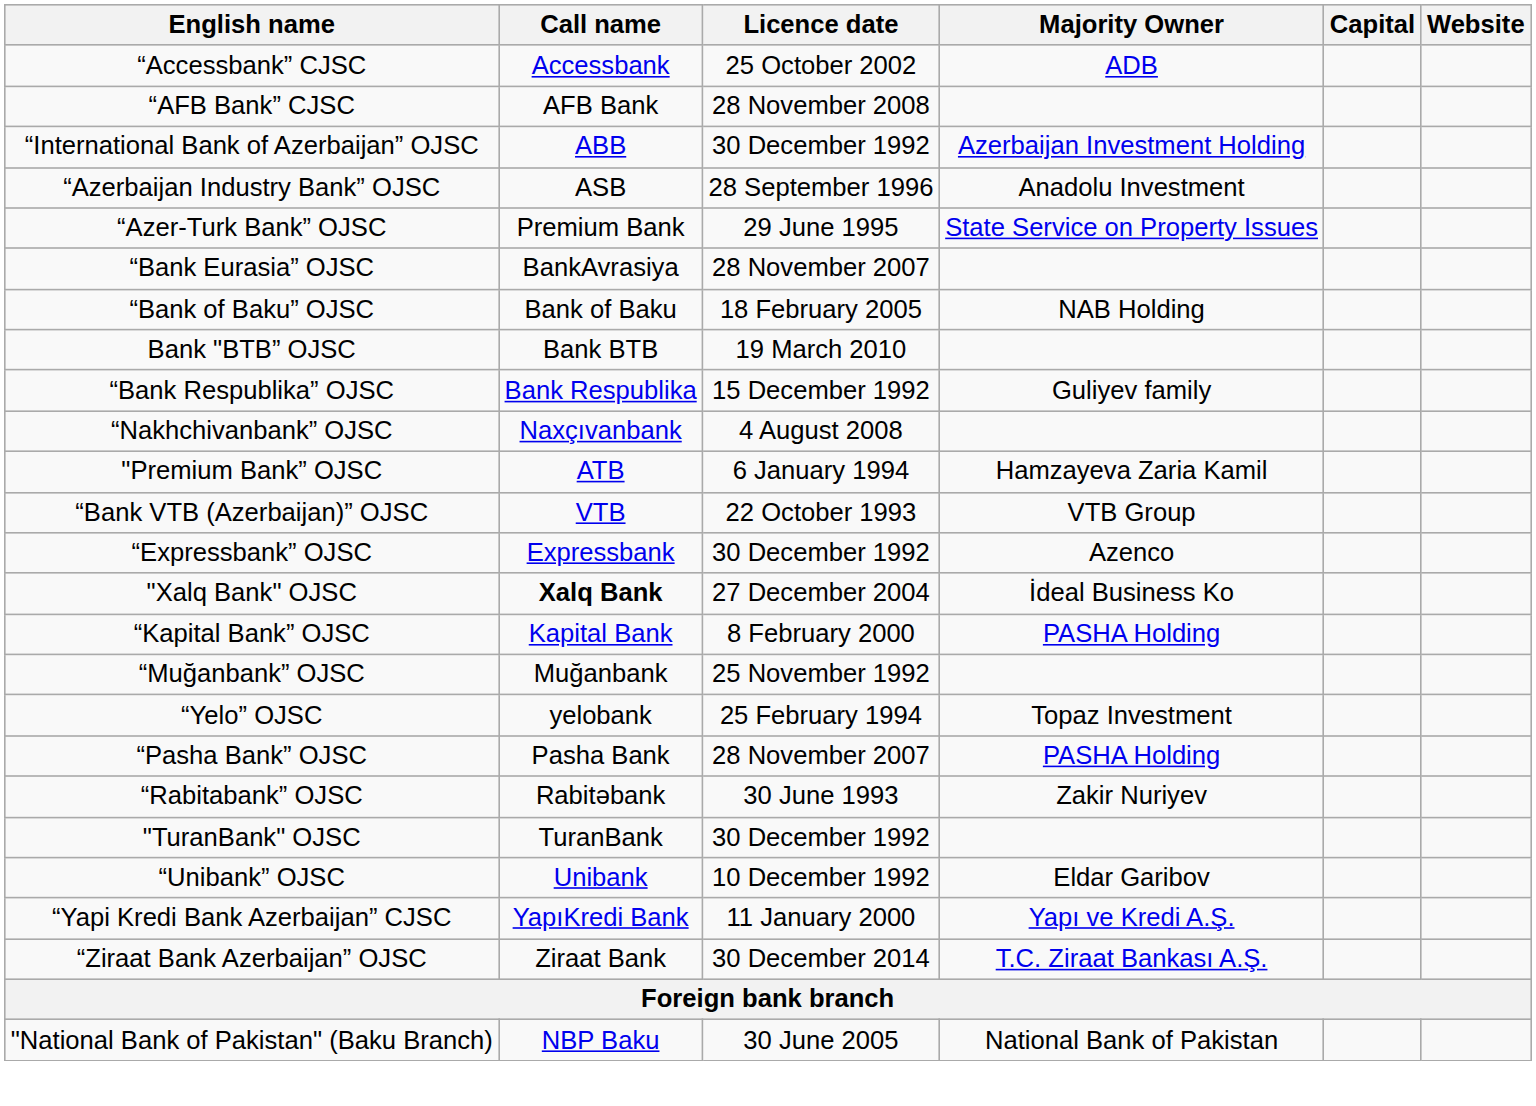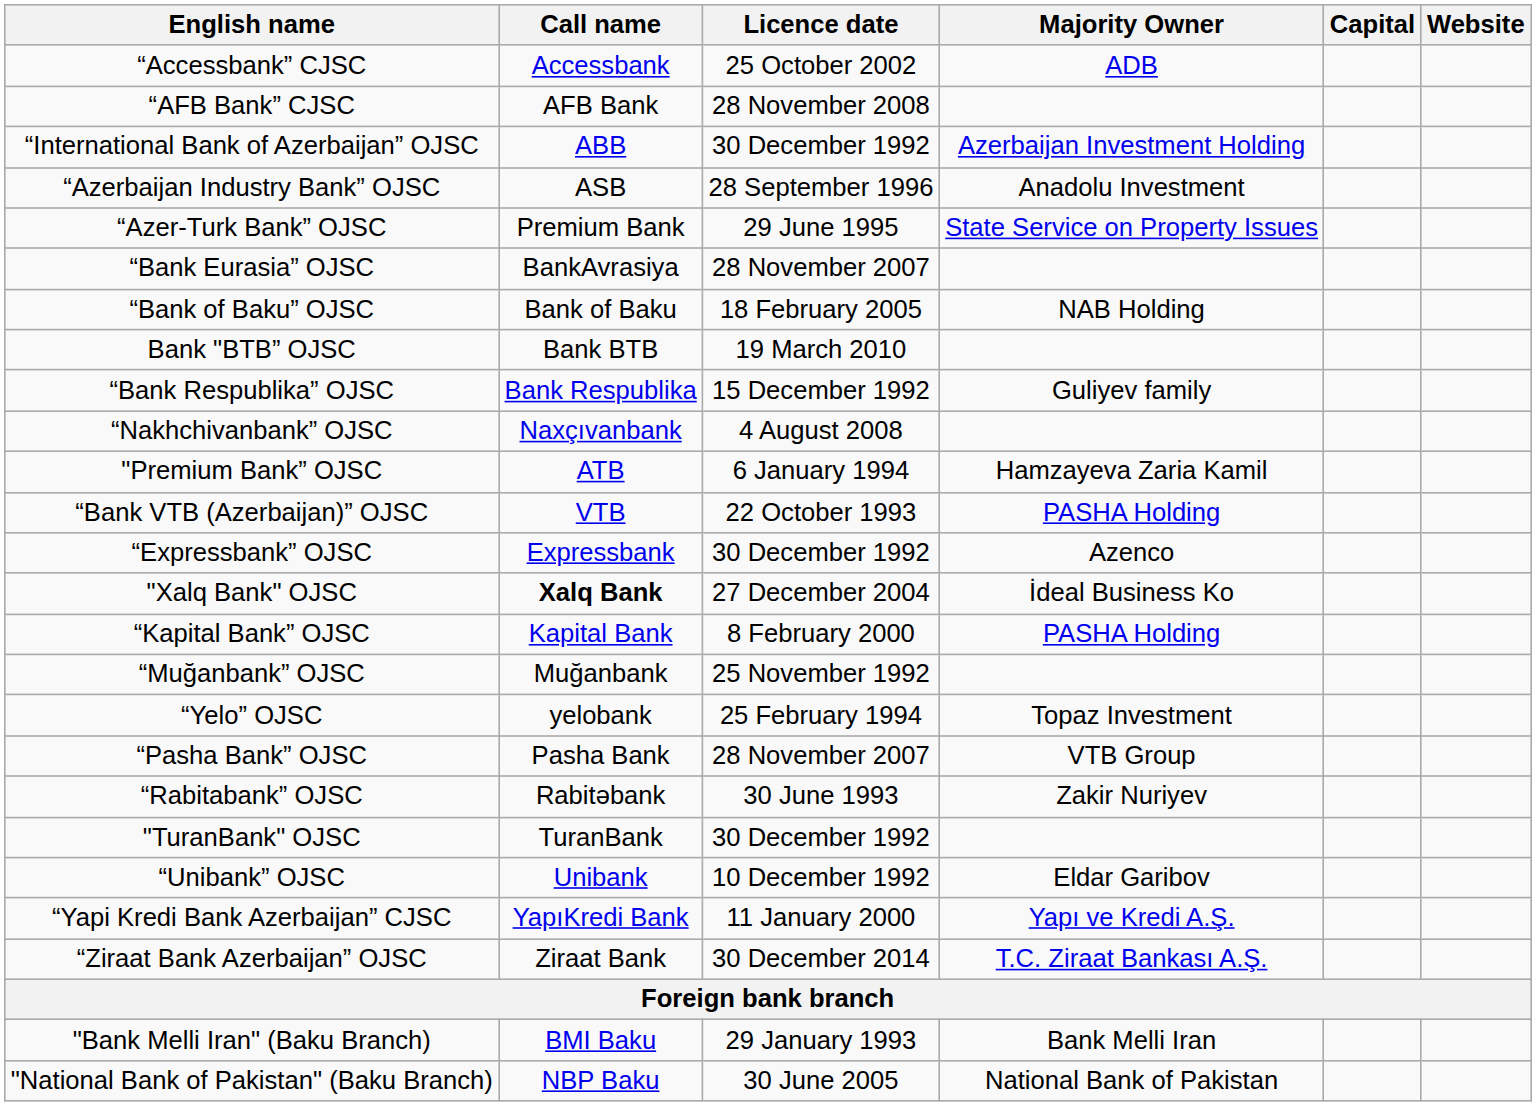 <table class="wikitable sortable" style="text-align:center">
 <tr>
 <th>English name</th>
 <th>Call name</th>
 <th>Licence date</th>
 <th>Majority Owner</th>
 <th>Capital</th>
 <th>Website</th>
 </tr>
 <tr>
 <td>“Accessbank” CJSC</td>
 <td><a href='#'>Accessbank</a></td>
 <td>25 October 2002</td>
 <td><a href='#'>ADB</a></td>
 <td></td>
 <td></td>
 </tr>
 <tr>
 <td>“AFB Bank” CJSC</td>
 <td>AFB Bank</td>
 <td>28 November 2008</td>
 <td></td>
 <td></td>
 <td></td>
 </tr>
 <tr>
 <td>“International Bank of Azerbaijan” OJSC</td>
 <td><a href='#'>ABB</a></td>
 <td>30 December 1992</td>
 <td><a href='#'>Azerbaijan Investment Holding</a></td>
 <td></td>
 <td></td>
 </tr>
 <tr>
 <td>“Azerbaijan Industry Bank” OJSC</td>
 <td>ASB</td>
 <td>28 September 1996</td>
 <td>Anadolu Investment</td>
 <td></td>
 <td></td>
 </tr>
 <tr>
 <td>“Azer-Turk Bank” OJSC</td>
 <td>Premium Bank</td>
 <td>29 June 1995</td>
 <td><a href='#'>State Service on Property Issues</a></td>
 <td></td>
 <td></td>
 </tr>
 <tr>
 <td>“Bank Eurasia” OJSC</td>
 <td>BankAvrasiya</td>
 <td>28 November 2007</td>
 <td></td>
 <td></td>
 <td></td>
 </tr>
 <tr>
 <td>“Bank of Baku” OJSC</td>
 <td>Bank of Baku</td>
 <td>18 February 2005</td>
 <td>NAB Holding</td>
 <td></td>
 <td></td>
 </tr>
 <tr>
 <td>Bank "BTB” OJSC</td>
 <td>Bank BTB</td>
 <td>19 March 2010</td>
 <td></td>
 <td></td>
 <td></td>
 </tr>
 <tr>
 <td>“Bank Respublika” OJSC</td>
 <td><a href='#'>Bank Respublika</a></td>
 <td>15 December 1992</td>
 <td>Guliyev family</td>
 <td></td>
 <td></td>
 </tr>
 <tr>
 <td>“Nakhchivanbank” OJSC</td>
 <td><a href='#'>Naxçıvanbank</a></td>
 <td>4 August 2008</td>
 <td></td>
 <td></td>
 <td></td>
 </tr>
 <tr>
 <td>"Premium Bank” OJSC</td>
 <td><a href='#'>ATB</a></td>
 <td>6 January 1994</td>
 <td>Hamzayeva Zaria Kamil</td>
 <td></td>
 <td></td>
 </tr>
 <tr>
 <td>“Bank VTB (Azerbaijan)” OJSC</td>
 <td><a href='#'>VTB</a></td>
 <td>22 October 1993</td>
-<td>VTB Group</td>
+<td><a href='#'>PASHA Holding</a></td>
 <td></td>
 <td></td>
 </tr>
 <tr>
 <td>“Expressbank” OJSC</td>
 <td><a href='#'>Expressbank</a></td>
 <td>30 December 1992</td>
 <td>Azenco</td>
 <td></td>
 <td></td>
 </tr>
 <tr>
 <td>"Xalq Bank" OJSC</td>
 <td><strong>Xalq Bank</strong></td>
 <td>27 December 2004</td>
 <td>İdeal Business Ko</td>
 <td></td>
 <td></td>
 </tr>
 <tr>
 <td>“Kapital Bank” OJSC</td>
 <td><a href='#'>Kapital Bank</a></td>
 <td>8 February 2000</td>
 <td><a href='#'>PASHA Holding</a></td>
 <td></td>
 <td></td>
 </tr>
 <tr>
 <td>“Muğanbank” OJSC</td>
 <td>Muğanbank</td>
 <td>25 November 1992</td>
 <td></td>
 <td></td>
 <td></td>
 </tr>
 <tr>
 <td>“Yelo” OJSC</td>
 <td>yelobank</td>
 <td>25 February 1994</td>
 <td>Topaz Investment</td>
 <td></td>
 <td></td>
 </tr>
 <tr>
 <td>“Pasha Bank” OJSC</td>
 <td>Pasha Bank</td>
 <td>28 November 2007</td>
-<td><a href='#'>PASHA Holding</a></td>
+<td>VTB Group</td>
 <td></td>
 <td></td>
 </tr>
 <tr>
 <td>“Rabitabank” OJSC</td>
 <td>Rabitəbank</td>
 <td>30 June 1993</td>
 <td>Zakir Nuriyev</td>
 <td></td>
 <td></td>
 </tr>
 <tr>
 <td>"TuranBank" OJSC</td>
 <td>TuranBank</td>
 <td>30 December 1992</td>
 <td></td>
 <td></td>
 <td></td>
 </tr>
 <tr>
 <td>“Unibank” OJSC</td>
 <td><a href='#'>Unibank</a></td>
 <td>10 December 1992</td>
 <td>Eldar Garibov</td>
 <td></td>
 <td></td>
 </tr>
 <tr>
 <td>“Yapi Kredi Bank Azerbaijan” CJSC</td>
 <td><a href='#'>YapıKredi Bank</a></td>
 <td>11 January 2000</td>
 <td><a href='#'>Yapı ve Kredi A.Ş.</a></td>
 <td></td>
 <td></td>
 </tr>
 <tr>
 <td>“Ziraat Bank Azerbaijan” OJSC</td>
 <td>Ziraat Bank</td>
 <td>30 December 2014</td>
 <td><a href='#'>T.C. Ziraat Bankası A.Ş.</a></td>
 <td></td>
 <td></td>
 </tr>
 <tr>
 <th colspan=6>Foreign bank branch</th>
 </tr>
 <tr>
+<td>"Bank Melli Iran" (Baku Branch)</td>
+<td><a href='#'>BMI Baku</a></td>
+<td>29 January 1993</td>
+<td>Bank Melli Iran</td>
+<td></td>
+<td></td>
+</tr>
+<tr>
 <td>"National Bank of Pakistan" (Baku Branch)</td>
 <td><a href='#'>NBP Baku</a></td>
 <td>30 June 2005</td>
 <td>National Bank of Pakistan</td>
 <td></td>
 <td></td>
 </tr>
 </table>
